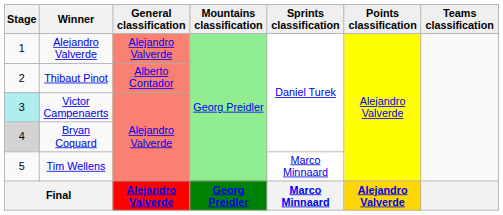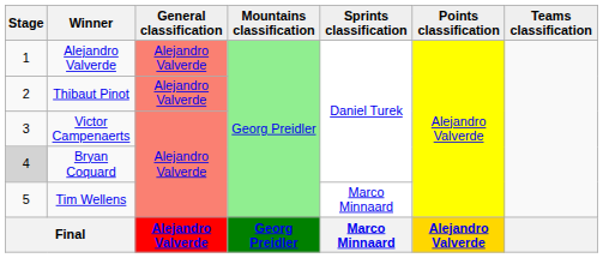 <table class="wikitable" style="text-align: center; font-size:smaller;">
 <tr style="background:#efefef;">
 <th style="width:1%;">Stage</th>
 <th style="width:11%;">Winner</th>
 <th style="background:#efefef; width:11%;">General classification<br></th>
 <th style="background:#efefef; width:11%;">Mountains classification<br></th>
 <th style="background:#efefef; width:11%;">Sprints classification<br></th>
 <th style="background:#efefef; width:11%;">Points classification<br></th>
 <th style="background:#efefef; width:11%;">Teams classification</th>
 </tr>
 <tr>
 <td>1</td>
 <td><a href='#'>Alejandro Valverde</a></td>
 <td style="background:salmon;"><a href='#'>Alejandro Valverde</a></td>
 <td style="background:lightgreen;" rowspan=5><a href='#'>Georg Preidler</a></td>
 <td style="background:white;" rowspan=4><a href='#'>Daniel Turek</a></td>
 <td style="background:yellow;" rowspan=5><a href='#'>Alejandro Valverde</a></td>
 <td rowspan=5></td>
 </tr>
 <tr>
 <td>2</td>
 <td><a href='#'>Thibaut Pinot</a></td>
-<td style="background:salmon;"><a href='#'>Alberto Contador</a></td>
+<td style="background:salmon;"><a href='#'>Alejandro Valverde</a></td>
 </tr>
 <tr>
-<td style="background: paleturquoise;">3</td>
+<td>3</td>
 <td><a href='#'>Victor Campenaerts</a></td>
 <td style="background:salmon;" rowspan=3><a href='#'>Alejandro Valverde</a></td>
 </tr>
 <tr>
 <td style="background: lightgrey;">4</td>
 <td><a href='#'>Bryan Coquard</a></td>
 </tr>
 <tr>
 <td>5</td>
 <td><a href='#'>Tim Wellens</a></td>
 <td style="background:white;"><a href='#'>Marco Minnaard</a></td>
 </tr>
 <tr>
 <th colspan=2>Final</th>
 <th style="background:red;"><a href='#'>Alejandro Valverde</a></th>
 <th style="background:green;"><a href='#'>Georg Preidler</a></th>
 <th style="background:offwhite;"><a href='#'>Marco Minnaard</a></th>
 <th style="background:gold;"><a href='#'>Alejandro Valverde</a></th>
 <th></th>
 </tr>
 </table>
